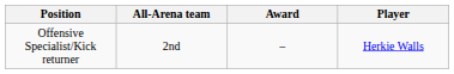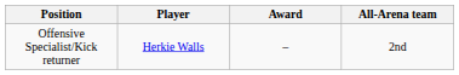 <table class="wikitable sortable">
 <tr>
 <th bgcolor="#DDDDFF" width="20%">Position</th>
+<th bgcolor="#DDDDFF" width="20%">Player</th>
+<th bgcolor="#DDDDFF" width="20%">Award</th>
 <th bgcolor="#DDDDFF" width="20%">All-Arena team</th>
-<th bgcolor="#DDDDFF" width="20%">Award</th>
-<th bgcolor="#DDDDFF" width="20%">Player</th>
 </tr>
 <tr align="center">
 <td>Offensive Specialist/Kick returner</td>
+<td><a href='#'>Herkie Walls</a></td>
+<td>–</td>
 <td>2nd</td>
-<td>–</td>
-<td><a href='#'>Herkie Walls</a></td>
 </tr>
 </table>
